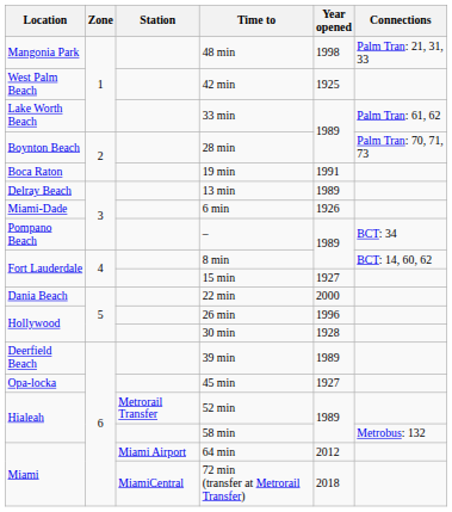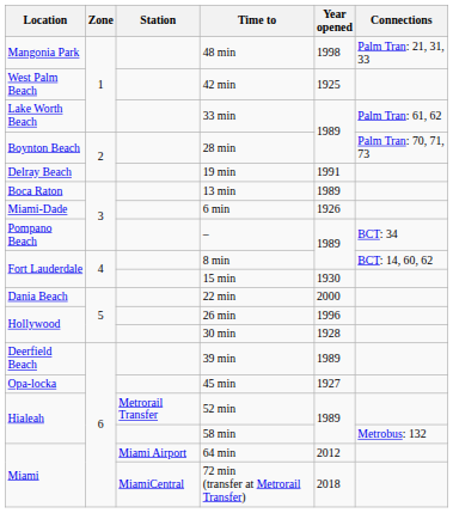 <table class=wikitable>
 <tr>
 <th>Location</th>
 <th>Zone</th>
 <th>Station</th>
 <th>Time to<br></th>
 <th>Year<br>opened</th>
 <th>Connections</th>
 </tr>
 <tr>
 <td><a href='#'>Mangonia Park</a></td>
 <td rowspan="3" style="text-align:center;">1</td>
 <td></td>
 <td>48 min</td>
 <td>1998</td>
 <td> <a href='#'>Palm Tran</a>: 21, 31, 33</td>
 </tr>
 <tr>
 <td><a href='#'>West Palm Beach</a></td>
 <td></td>
 <td>42 min</td>
 <td>1925</td>
 <td></td>
 </tr>
 <tr>
 <td><a href='#'>Lake Worth Beach</a></td>
 <td></td>
 <td>33 min</td>
 <td rowspan="2">1989</td>
 <td> <a href='#'>Palm Tran</a>: 61, 62</td>
 </tr>
 <tr>
 <td><a href='#'>Boynton Beach</a></td>
 <td rowspan="2" style="text-align:center;">2</td>
 <td></td>
 <td>28 min</td>
 <td> <a href='#'>Palm Tran</a>: 70, 71, 73</td>
 </tr>
 <tr>
-<td><a href='#'>Boca Raton</a></td>
+<td><a href='#'>Delray Beach</a></td>
 <td></td>
 <td>19 min</td>
 <td>1991</td>
 <td></td>
 </tr>
 <tr>
-<td><a href='#'>Delray Beach</a></td>
+<td><a href='#'>Boca Raton</a></td>
 <td rowspan="3" style="text-align:center;">3</td>
 <td></td>
 <td>13 min</td>
 <td>1989</td>
 <td></td>
 </tr>
 <tr>
 <td><a href='#'>Miami-Dade</a></td>
 <td></td>
 <td>6 min</td>
 <td>1926</td>
 <td></td>
 </tr>
 <tr>
 <td><a href='#'>Pompano Beach</a></td>
 <td></td>
 <td>–</td>
 <td rowspan="2">1989</td>
 <td> <a href='#'>BCT</a>: 34</td>
 </tr>
 <tr>
 <td rowspan=2><a href='#'>Fort Lauderdale</a></td>
 <td rowspan="2" style="text-align:center;">4</td>
 <td></td>
 <td>8 min</td>
 <td> <a href='#'>BCT</a>: 14, 60, 62</td>
 </tr>
 <tr>
 <td></td>
 <td>15 min</td>
-<td>1927</td>
+<td>1930</td>
 <td></td>
 </tr>
 <tr>
 <td><a href='#'>Dania Beach</a></td>
 <td rowspan="3" style="text-align:center;">5</td>
 <td></td>
 <td>22 min</td>
 <td>2000</td>
 <td></td>
 </tr>
 <tr>
 <td rowspan=2><a href='#'>Hollywood</a></td>
 <td></td>
 <td>26 min</td>
 <td>1996</td>
 <td></td>
 </tr>
 <tr>
 <td></td>
 <td>30 min</td>
 <td>1928</td>
 <td></td>
 </tr>
 <tr>
 <td><a href='#'>Deerfield Beach</a></td>
 <td rowspan="6" style="text-align:center;">6</td>
 <td></td>
 <td>39 min</td>
 <td>1989</td>
 <td></td>
 </tr>
 <tr>
 <td><a href='#'>Opa-locka</a></td>
 <td></td>
 <td>45 min</td>
 <td>1927</td>
 <td></td>
 </tr>
 <tr>
 <td rowspan=2><a href='#'>Hialeah</a></td>
 <td><a href='#'>Metrorail Transfer</a></td>
 <td>52 min</td>
 <td rowspan="2">1989</td>
 <td></td>
 </tr>
 <tr>
 <td></td>
 <td>58 min</td>
 <td> <a href='#'>Metrobus</a>: 132</td>
 </tr>
 <tr>
 <td rowspan=2><a href='#'>Miami</a></td>
 <td><a href='#'>Miami Airport</a></td>
 <td>64 min</td>
 <td>2012</td>
 <td></td>
 </tr>
 <tr>
 <td><a href='#'>MiamiCentral</a></td>
 <td>72 min<br>(transfer at <a href='#'>Metrorail Transfer</a>)</td>
 <td>2018</td>
 <td></td>
 </tr>
 </table>
